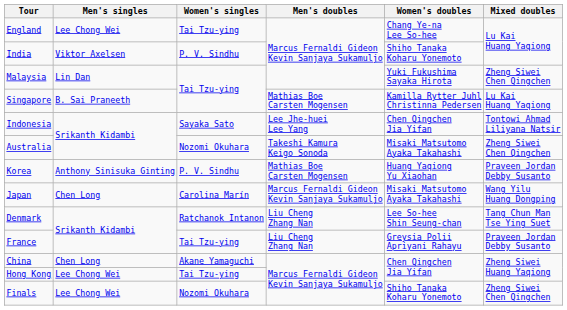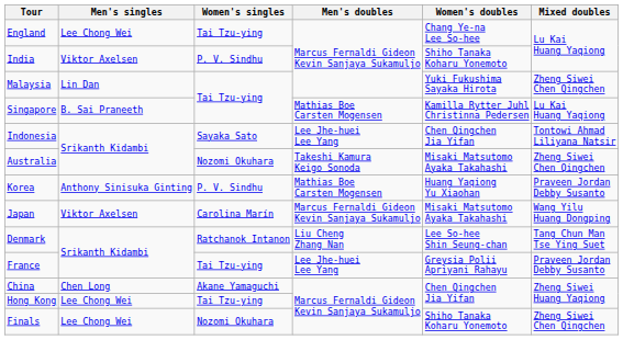 <table class=wikitable style="font-size:85%">
 <tr>
 <th>Tour</th>
 <th>Men's singles</th>
 <th>Women's singles</th>
 <th>Men's doubles</th>
 <th>Women's doubles</th>
 <th>Mixed doubles</th>
 </tr>
 <tr>
 <td> <a href='#'>England</a></td>
 <td> <a href='#'>Lee Chong Wei</a></td>
 <td> <a href='#'>Tai Tzu-ying</a></td>
 <td rowspan="3"> <a href='#'>Marcus Fernaldi Gideon</a> <br> <a href='#'>Kevin Sanjaya Sukamuljo</a></td>
 <td> <a href='#'>Chang Ye-na</a>  <br> <a href='#'>Lee So-hee</a></td>
 <td rowspan="2"> <a href='#'>Lu Kai</a> <br> <a href='#'>Huang Yaqiong</a></td>
 </tr>
 <tr>
 <td> <a href='#'>India</a></td>
 <td> <a href='#'>Viktor Axelsen</a></td>
 <td> <a href='#'>P. V. Sindhu</a></td>
 <td> <a href='#'>Shiho Tanaka</a><br> <a href='#'>Koharu Yonemoto</a></td>
 </tr>
 <tr>
 <td> <a href='#'>Malaysia</a></td>
 <td> <a href='#'>Lin Dan</a></td>
 <td rowspan="2"> <a href='#'>Tai Tzu-ying</a></td>
 <td> <a href='#'>Yuki Fukushima</a> <br> <a href='#'>Sayaka Hirota</a></td>
 <td> <a href='#'>Zheng Siwei</a> <br> <a href='#'>Chen Qingchen</a></td>
 </tr>
 <tr>
 <td> <a href='#'>Singapore</a></td>
 <td> <a href='#'>B. Sai Praneeth</a></td>
 <td> <a href='#'>Mathias Boe</a> <br>  <a href='#'>Carsten Mogensen</a></td>
 <td> <a href='#'>Kamilla Rytter Juhl</a> <br> <a href='#'>Christinna Pedersen</a></td>
 <td> <a href='#'>Lu Kai</a> <br> <a href='#'>Huang Yaqiong</a></td>
 </tr>
 <tr>
 <td> <a href='#'>Indonesia</a></td>
 <td rowspan="2"> <a href='#'>Srikanth Kidambi</a></td>
 <td> <a href='#'>Sayaka Sato</a></td>
 <td> <a href='#'>Lee Jhe-huei</a> <br> <a href='#'>Lee Yang</a></td>
 <td> <a href='#'>Chen Qingchen</a> <br> <a href='#'>Jia Yifan</a></td>
 <td> <a href='#'>Tontowi Ahmad</a><br> <a href='#'>Liliyana Natsir</a></td>
 </tr>
 <tr>
 <td> <a href='#'>Australia</a></td>
 <td> <a href='#'>Nozomi Okuhara</a></td>
 <td><a href='#'>Takeshi Kamura</a> <br> <a href='#'>Keigo Sonoda</a></td>
 <td> <a href='#'>Misaki Matsutomo</a> <br> <a href='#'>Ayaka Takahashi</a></td>
 <td> <a href='#'>Zheng Siwei</a> <br> <a href='#'>Chen Qingchen</a></td>
 </tr>
 <tr>
 <td> <a href='#'>Korea</a></td>
 <td> <a href='#'>Anthony Sinisuka Ginting</a></td>
 <td> <a href='#'>P. V. Sindhu</a></td>
 <td> <a href='#'>Mathias Boe</a> <br>  <a href='#'>Carsten Mogensen</a></td>
 <td> <a href='#'>Huang Yaqiong</a> <br> <a href='#'>Yu Xiaohan</a></td>
 <td> <a href='#'>Praveen Jordan</a> <br> <a href='#'>Debby Susanto</a></td>
 </tr>
 <tr>
 <td> <a href='#'>Japan</a></td>
-<td> <a href='#'>Chen Long</a></td>
+<td> <a href='#'>Viktor Axelsen</a></td>
 <td> <a href='#'>Carolina Marín</a></td>
 <td> <a href='#'>Marcus Fernaldi Gideon</a> <br> <a href='#'>Kevin Sanjaya Sukamuljo</a></td>
 <td> <a href='#'>Misaki Matsutomo</a> <br> <a href='#'>Ayaka Takahashi</a></td>
 <td> <a href='#'>Wang Yilu</a> <br> <a href='#'>Huang Dongping</a></td>
 </tr>
 <tr>
 <td> <a href='#'>Denmark</a></td>
 <td rowspan="2"> <a href='#'>Srikanth Kidambi</a></td>
 <td> <a href='#'>Ratchanok Intanon</a></td>
 <td> <a href='#'>Liu Cheng</a> <br> <a href='#'>Zhang Nan</a></td>
 <td> <a href='#'>Lee So-hee</a> <br> <a href='#'>Shin Seung-chan</a></td>
 <td> <a href='#'>Tang Chun Man</a> <br> <a href='#'>Tse Ying Suet</a></td>
 </tr>
 <tr>
 <td> <a href='#'>France</a></td>
 <td> <a href='#'>Tai Tzu-ying</a></td>
-<td> <a href='#'>Liu Cheng</a> <br> <a href='#'>Zhang Nan</a></td>
+<td> <a href='#'>Lee Jhe-huei</a> <br> <a href='#'>Lee Yang</a></td>
 <td> <a href='#'>Greysia Polii</a> <br> <a href='#'>Apriyani Rahayu</a></td>
 <td> <a href='#'>Praveen Jordan</a> <br> <a href='#'>Debby Susanto</a></td>
 </tr>
 <tr>
 <td> <a href='#'>China</a></td>
 <td> <a href='#'>Chen Long</a></td>
 <td> <a href='#'>Akane Yamaguchi</a></td>
 <td rowspan="3"> <a href='#'>Marcus Fernaldi Gideon</a> <br> <a href='#'>Kevin Sanjaya Sukamuljo</a></td>
 <td rowspan="2"> <a href='#'>Chen Qingchen</a> <br> <a href='#'>Jia Yifan</a></td>
 <td rowspan="2"> <a href='#'>Zheng Siwei</a> <br> <a href='#'>Huang Yaqiong</a></td>
 </tr>
 <tr>
 <td> <a href='#'>Hong Kong</a></td>
 <td> <a href='#'>Lee Chong Wei</a></td>
 <td> <a href='#'>Tai Tzu-ying</a></td>
 </tr>
 <tr>
 <td> <a href='#'>Finals</a></td>
 <td> <a href='#'>Lee Chong Wei</a></td>
 <td> <a href='#'>Nozomi Okuhara</a></td>
 <td> <a href='#'>Shiho Tanaka</a> <br> <a href='#'>Koharu Yonemoto</a></td>
 <td> <a href='#'>Zheng Siwei</a> <br> <a href='#'>Chen Qingchen</a></td>
 </tr>
 </table>
